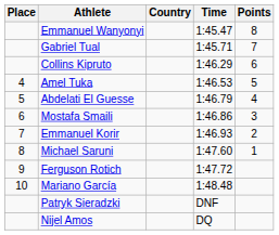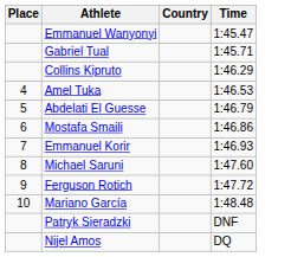 <table class="wikitable">
 <tr>
 <th>Place</th>
 <th>Athlete</th>
 <th>Country</th>
 <th>Time</th>
-<th>Points</th>
 </tr>
 <tr>
 <td align=center></td>
 <td><a href='#'>Emmanuel Wanyonyi</a></td>
 <td></td>
 <td>1:45.47</td>
-<td align=center>8</td>
 </tr>
 <tr>
 <td align=center></td>
 <td><a href='#'>Gabriel Tual</a></td>
 <td></td>
 <td>1:45.71</td>
-<td align=center>7</td>
 </tr>
 <tr>
 <td align=center></td>
 <td><a href='#'>Collins Kipruto</a></td>
 <td></td>
 <td>1:46.29</td>
-<td align=center>6</td>
 </tr>
 <tr>
 <td align=center>4</td>
 <td><a href='#'>Amel Tuka</a></td>
 <td></td>
 <td>1:46.53</td>
-<td align=center>5</td>
 </tr>
 <tr>
 <td align=center>5</td>
 <td><a href='#'>Abdelati El Guesse</a></td>
 <td></td>
 <td>1:46.79</td>
-<td align=center>4</td>
 </tr>
 <tr>
 <td align=center>6</td>
 <td><a href='#'>Mostafa Smaili</a></td>
 <td></td>
 <td>1:46.86</td>
-<td align=center>3</td>
 </tr>
 <tr>
 <td align=center>7</td>
 <td><a href='#'>Emmanuel Korir</a></td>
 <td></td>
 <td>1:46.93</td>
-<td align=center>2</td>
 </tr>
 <tr>
 <td align=center>8</td>
 <td><a href='#'>Michael Saruni</a></td>
 <td></td>
 <td>1:47.60</td>
-<td align=center>1</td>
 </tr>
 <tr>
 <td align=center>9</td>
 <td><a href='#'>Ferguson Rotich</a></td>
 <td></td>
 <td>1:47.72</td>
-<td align=center></td>
 </tr>
 <tr>
 <td align=center>10</td>
 <td><a href='#'>Mariano García</a></td>
 <td></td>
 <td>1:48.48</td>
-<td align=center></td>
 </tr>
 <tr>
 <td align=center></td>
 <td><a href='#'>Patryk Sieradzki</a></td>
 <td></td>
 <td>DNF</td>
-<td align=center></td>
 </tr>
 <tr>
 <td align=center></td>
 <td><a href='#'>Nijel Amos</a></td>
 <td></td>
 <td>DQ</td>
-<td align=center></td>
 </tr>
 </table>
